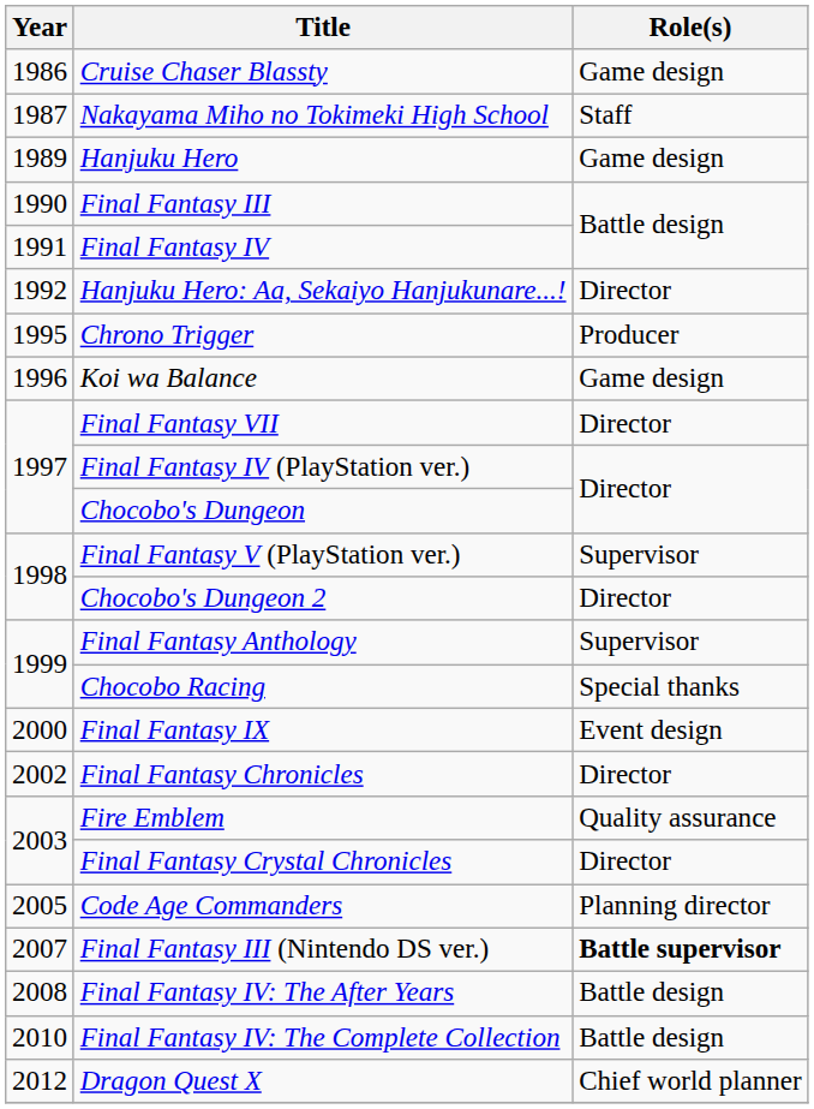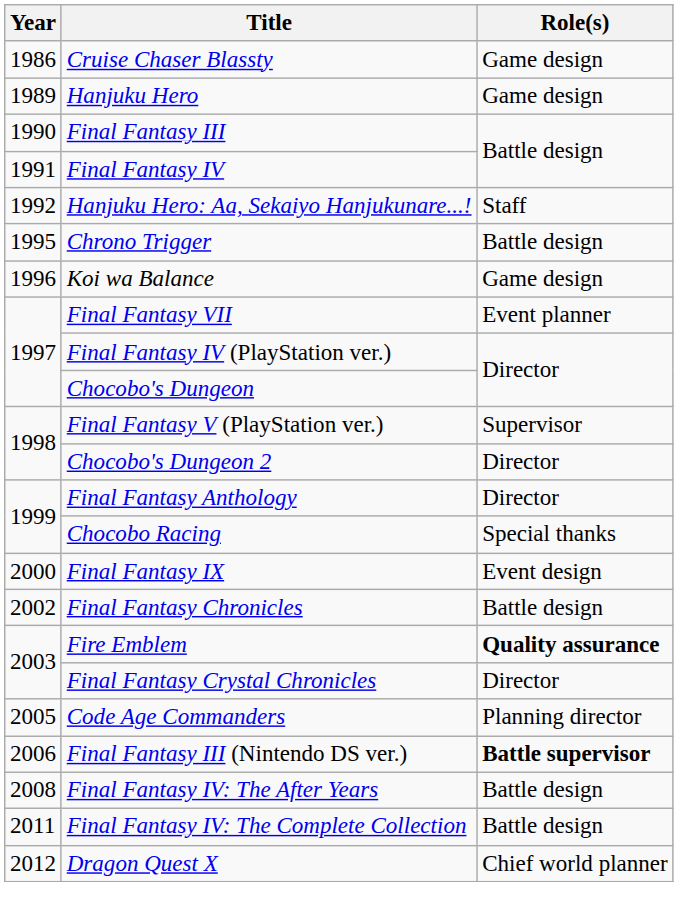 <table class="wikitable sortable">
 <tr>
 <th scope="col">Year</th>
 <th scope="col">Title</th>
 <th scope="col">Role(s)</th>
 </tr>
 <tr>
 <td>1986</td>
 <td><em><a href='#'>Cruise Chaser Blassty</a></em></td>
 <td>Game design</td>
-</tr>
-<tr>
-<td>1987</td>
-<td><em><a href='#'>Nakayama Miho no Tokimeki High School</a></em></td>
-<td>Staff</td>
 </tr>
 <tr>
 <td>1989</td>
 <td><em><a href='#'>Hanjuku Hero</a></em></td>
 <td>Game design</td>
 </tr>
 <tr>
 <td>1990</td>
 <td><em><a href='#'>Final Fantasy III</a></em></td>
 <td rowspan="2">Battle design</td>
 </tr>
 <tr>
 <td>1991</td>
 <td><em><a href='#'>Final Fantasy IV</a></em></td>
 </tr>
 <tr>
 <td>1992</td>
 <td><em><a href='#'>Hanjuku Hero: Aa, Sekaiyo Hanjukunare...!</a></em></td>
-<td>Director</td>
+<td>Staff</td>
 </tr>
 <tr>
 <td>1995</td>
 <td><em><a href='#'>Chrono Trigger</a></em></td>
-<td>Producer</td>
+<td>Battle design</td>
 </tr>
 <tr>
 <td>1996</td>
 <td><em>Koi wa Balance</em></td>
 <td>Game design</td>
 </tr>
 <tr>
 <td rowspan="3">1997</td>
 <td><em><a href='#'>Final Fantasy VII</a></em></td>
-<td>Director</td>
+<td>Event planner</td>
 </tr>
 <tr>
 <td><em><a href='#'>Final Fantasy IV</a></em> (PlayStation ver.)</td>
 <td rowspan="2">Director</td>
 </tr>
 <tr>
 <td><em><a href='#'>Chocobo's Dungeon</a></em></td>
 </tr>
 <tr>
 <td rowspan="2">1998</td>
 <td><em><a href='#'>Final Fantasy V</a></em> (PlayStation ver.)</td>
 <td>Supervisor</td>
 </tr>
 <tr>
 <td><em><a href='#'>Chocobo's Dungeon 2</a></em></td>
 <td>Director</td>
 </tr>
 <tr>
 <td rowspan="2">1999</td>
 <td><em><a href='#'>Final Fantasy Anthology</a></em></td>
-<td>Supervisor</td>
+<td>Director</td>
 </tr>
 <tr>
 <td><em><a href='#'>Chocobo Racing</a></em></td>
 <td>Special thanks</td>
 </tr>
 <tr>
 <td>2000</td>
 <td><em><a href='#'>Final Fantasy IX</a></em></td>
 <td>Event design </td>
 </tr>
 <tr>
 <td>2002</td>
 <td><em><a href='#'>Final Fantasy Chronicles</a></em></td>
-<td>Director</td>
+<td>Battle design</td>
 </tr>
 <tr>
 <td rowspan="2">2003</td>
 <td><em><a href='#'>Fire Emblem</a></em></td>
-<td>Quality assurance</td>
+<td><strong>Quality assurance</strong></td>
 </tr>
 <tr>
 <td><em><a href='#'>Final Fantasy Crystal Chronicles</a></em></td>
 <td>Director</td>
 </tr>
 <tr>
 <td>2005</td>
 <td><em><a href='#'>Code Age Commanders</a></em></td>
 <td>Planning director</td>
 </tr>
 <tr>
-<td>2007</td>
+<td>2006</td>
 <td><em><a href='#'>Final Fantasy III</a></em> (Nintendo DS ver.)</td>
 <td><strong>Battle supervisor</strong></td>
 </tr>
 <tr>
 <td>2008</td>
 <td><em><a href='#'>Final Fantasy IV: The After Years</a></em></td>
 <td>Battle design</td>
 </tr>
 <tr>
-<td>2010</td>
+<td>2011</td>
 <td><em><a href='#'>Final Fantasy IV: The Complete Collection</a></em></td>
 <td>Battle design</td>
 </tr>
 <tr>
 <td>2012</td>
 <td><em><a href='#'>Dragon Quest X</a></em></td>
 <td>Chief world planner</td>
 </tr>
 <tr>
 </tr>
 </table>
